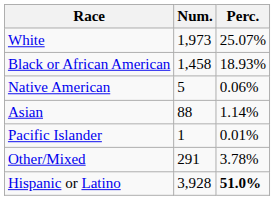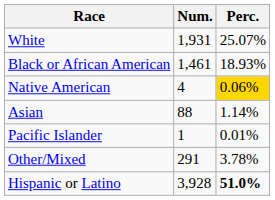 <table class="wikitable">
 <tr>
 <th>Race</th>
 <th>Num.</th>
 <th>Perc.</th>
 </tr>
 <tr>
 <td><a href='#'>White</a></td>
-<td>1,973</td>
+<td>1,931</td>
 <td>25.07%</td>
 </tr>
 <tr>
 <td><a href='#'>Black or African American</a></td>
-<td>1,458</td>
+<td>1,461</td>
 <td>18.93%</td>
 </tr>
 <tr>
 <td><a href='#'>Native American</a></td>
-<td>5</td>
-<td>0.06%</td>
+<td>4</td>
+<td style="background: gold;">0.06%</td>
 </tr>
 <tr>
 <td><a href='#'>Asian</a></td>
 <td>88</td>
 <td>1.14%</td>
 </tr>
 <tr>
 <td><a href='#'>Pacific Islander</a></td>
 <td>1</td>
 <td>0.01%</td>
 </tr>
 <tr>
 <td><a href='#'>Other/Mixed</a></td>
 <td>291</td>
 <td>3.78%</td>
 </tr>
 <tr>
 <td><a href='#'>Hispanic</a> or <a href='#'>Latino</a></td>
 <td>3,928</td>
 <td><strong>51.0%</strong></td>
 </tr>
 </table>
